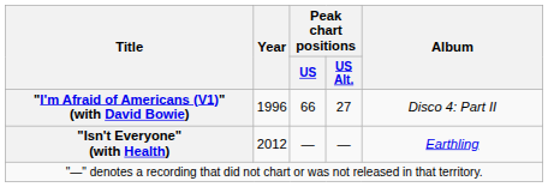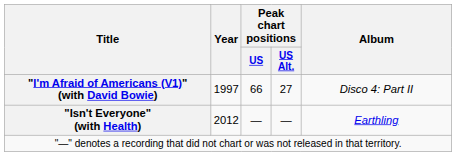 <table class="wikitable plainrowheaders" style="text-align:center;">
 <tr>
 <th scope="col" rowspan="2" style="width:18em;">Title</th>
 <th scope="col" rowspan="2" style="width:1em;">Year</th>
 <th scope="col" colspan="2">Peak chart positions</th>
 <th scope="col" rowspan="2" style="width:13em;">Album</th>
 </tr>
 <tr>
 <th scope="col" style="width:2.5em;font-size:90%;"><a href='#'>US</a><br></th>
 <th scope="col" style="width:2.5em;font-size:90%;"><a href='#'>US<br>Alt.</a><br></th>
 </tr>
 <tr>
 <th scope="row">"<a href='#'>I'm Afraid of Americans (V1)</a>"<br><span>(with <a href='#'>David Bowie</a>)</span></th>
-<td>1996</td>
+<td>1997</td>
 <td>66</td>
 <td>27</td>
 <td><em>Disco 4: Part II</em></td>
 </tr>
 <tr>
 <th scope="row">"Isn't Everyone"<br><span>(with <a href='#'>Health</a>)</span></th>
 <td>2012</td>
 <td>—</td>
 <td>—</td>
 <td><em><a href='#'>Earthling</a></em></td>
 </tr>
 <tr>
 <td colspan="6" style="font-size:90%">"—" denotes a recording that did not chart or was not released in that territory.</td>
 </tr>
 </table>
